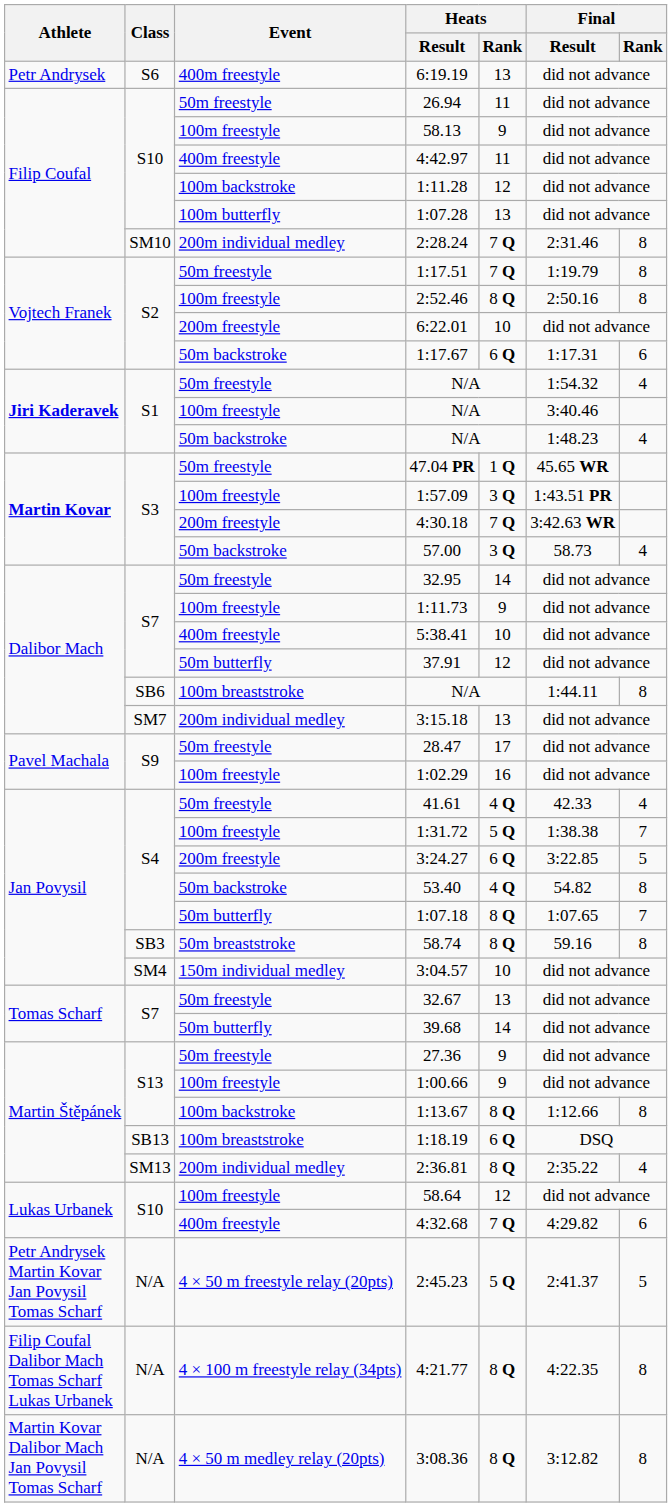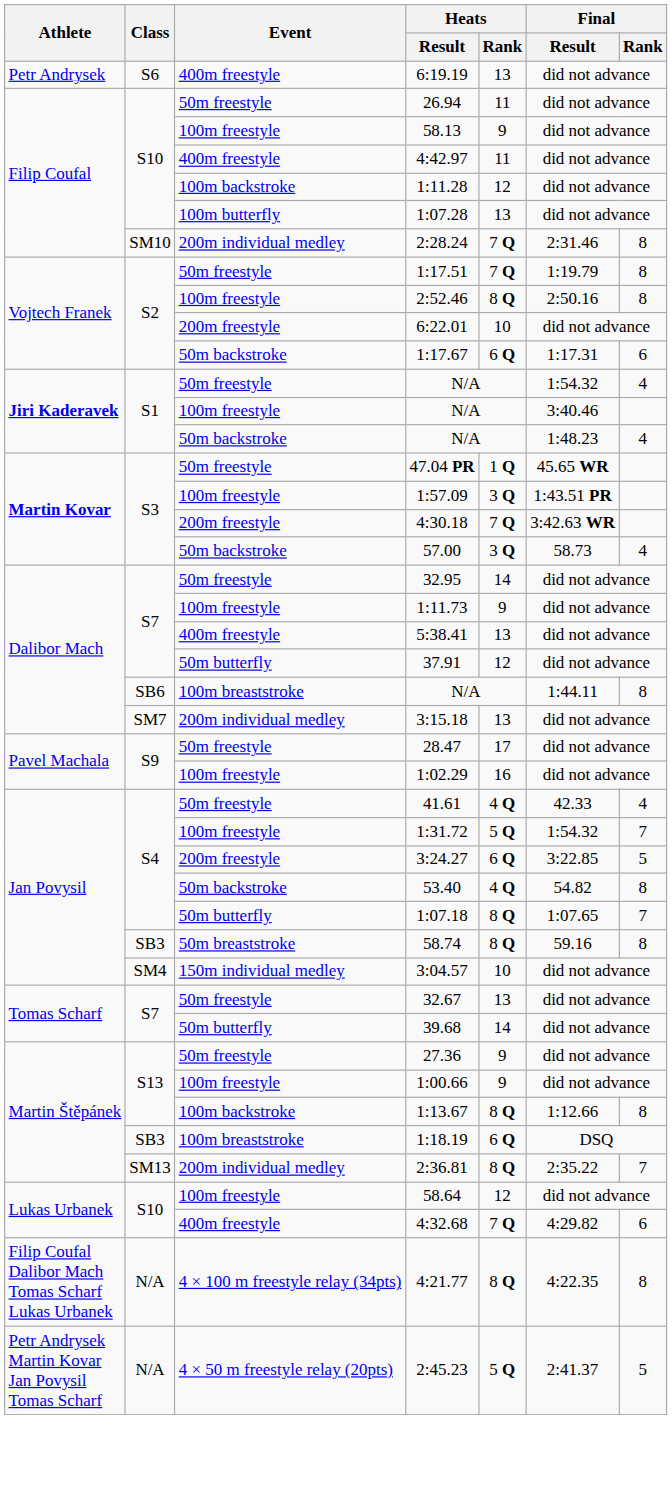 <table class=wikitable style="font-size:90%">
 <tr>
 <th rowspan="2">Athlete</th>
 <th rowspan="2">Class</th>
 <th rowspan="2">Event</th>
 <th colspan="2">Heats</th>
 <th colspan="2">Final</th>
 </tr>
 <tr>
 <th>Result</th>
 <th>Rank</th>
 <th>Result</th>
 <th>Rank</th>
 </tr>
 <tr>
 <td><a href='#'>Petr Andrysek</a></td>
 <td style="text-align:center;">S6</td>
 <td><a href='#'>400m freestyle</a></td>
 <td style="text-align:center;">6:19.19</td>
 <td style="text-align:center;">13</td>
 <td style="text-align:center;" colspan="2">did not advance</td>
 </tr>
 <tr>
 <td rowspan="6"><a href='#'>Filip Coufal</a></td>
 <td rowspan="5" style="text-align:center;">S10</td>
 <td><a href='#'>50m freestyle</a></td>
 <td style="text-align:center;">26.94</td>
 <td style="text-align:center;">11</td>
 <td style="text-align:center;" colspan="2">did not advance</td>
 </tr>
 <tr>
 <td><a href='#'>100m freestyle</a></td>
 <td style="text-align:center;">58.13</td>
 <td style="text-align:center;">9</td>
 <td style="text-align:center;" colspan="2">did not advance</td>
 </tr>
 <tr>
 <td><a href='#'>400m freestyle</a></td>
 <td style="text-align:center;">4:42.97</td>
 <td style="text-align:center;">11</td>
 <td style="text-align:center;" colspan="2">did not advance</td>
 </tr>
 <tr>
 <td><a href='#'>100m backstroke</a></td>
 <td style="text-align:center;">1:11.28</td>
 <td style="text-align:center;">12</td>
 <td style="text-align:center;" colspan="2">did not advance</td>
 </tr>
 <tr>
 <td><a href='#'>100m butterfly</a></td>
 <td style="text-align:center;">1:07.28</td>
 <td style="text-align:center;">13</td>
 <td style="text-align:center;" colspan="2">did not advance</td>
 </tr>
 <tr>
 <td style="text-align:center;">SM10</td>
 <td><a href='#'>200m individual medley</a></td>
 <td style="text-align:center;">2:28.24</td>
 <td style="text-align:center;">7 <strong>Q</strong></td>
 <td style="text-align:center;">2:31.46</td>
 <td style="text-align:center;">8</td>
 </tr>
 <tr>
 <td rowspan="4"><a href='#'>Vojtech Franek</a></td>
 <td rowspan="4" style="text-align:center;">S2</td>
 <td><a href='#'>50m freestyle</a></td>
 <td style="text-align:center;">1:17.51</td>
 <td style="text-align:center;">7 <strong>Q</strong></td>
 <td style="text-align:center;">1:19.79</td>
 <td style="text-align:center;">8</td>
 </tr>
 <tr>
 <td><a href='#'>100m freestyle</a></td>
 <td style="text-align:center;">2:52.46</td>
 <td style="text-align:center;">8 <strong>Q</strong></td>
 <td style="text-align:center;">2:50.16</td>
 <td style="text-align:center;">8</td>
 </tr>
 <tr>
 <td><a href='#'>200m freestyle</a></td>
 <td style="text-align:center;">6:22.01</td>
 <td style="text-align:center;">10</td>
 <td style="text-align:center;" colspan="2">did not advance</td>
 </tr>
 <tr>
 <td><a href='#'>50m backstroke</a></td>
 <td style="text-align:center;">1:17.67</td>
 <td style="text-align:center;">6 <strong>Q</strong></td>
 <td style="text-align:center;">1:17.31</td>
 <td style="text-align:center;">6</td>
 </tr>
 <tr>
 <td rowspan="3"><strong><a href='#'>Jiri Kaderavek</a></strong></td>
 <td rowspan="3" style="text-align:center;">S1</td>
 <td><a href='#'>50m freestyle</a></td>
 <td style="text-align:center;" colspan="2">N/A</td>
 <td style="text-align:center;">1:54.32</td>
 <td style="text-align:center;">4</td>
 </tr>
 <tr>
 <td><a href='#'>100m freestyle</a></td>
 <td style="text-align:center;" colspan="2">N/A</td>
 <td style="text-align:center;">3:40.46</td>
 <td style="text-align:center;"></td>
 </tr>
 <tr>
 <td><a href='#'>50m backstroke</a></td>
 <td style="text-align:center;" colspan="2">N/A</td>
 <td style="text-align:center;">1:48.23</td>
 <td style="text-align:center;">4</td>
 </tr>
 <tr>
 <td rowspan="4"><strong><a href='#'>Martin Kovar</a></strong></td>
 <td rowspan="4" style="text-align:center;">S3</td>
 <td><a href='#'>50m freestyle</a></td>
 <td style="text-align:center;">47.04 <strong>PR</strong></td>
 <td style="text-align:center;">1 <strong>Q</strong></td>
 <td style="text-align:center;">45.65 <strong>WR</strong></td>
 <td style="text-align:center;"></td>
 </tr>
 <tr>
 <td><a href='#'>100m freestyle</a></td>
 <td style="text-align:center;">1:57.09</td>
 <td style="text-align:center;">3 <strong>Q</strong></td>
 <td style="text-align:center;">1:43.51 <strong>PR</strong></td>
 <td style="text-align:center;"></td>
 </tr>
 <tr>
 <td><a href='#'>200m freestyle</a></td>
 <td style="text-align:center;">4:30.18</td>
 <td style="text-align:center;">7 <strong>Q</strong></td>
 <td style="text-align:center;">3:42.63 <strong>WR</strong></td>
 <td style="text-align:center;"></td>
 </tr>
 <tr>
 <td><a href='#'>50m backstroke</a></td>
 <td style="text-align:center;">57.00</td>
 <td style="text-align:center;">3 <strong>Q</strong></td>
 <td style="text-align:center;">58.73</td>
 <td style="text-align:center;">4</td>
 </tr>
 <tr>
 <td rowspan="6"><a href='#'>Dalibor Mach</a></td>
 <td rowspan="4" style="text-align:center;">S7</td>
 <td><a href='#'>50m freestyle</a></td>
 <td style="text-align:center;">32.95</td>
 <td style="text-align:center;">14</td>
 <td style="text-align:center;" colspan="2">did not advance</td>
 </tr>
 <tr>
 <td><a href='#'>100m freestyle</a></td>
 <td style="text-align:center;">1:11.73</td>
 <td style="text-align:center;">9</td>
 <td style="text-align:center;" colspan="2">did not advance</td>
 </tr>
 <tr>
 <td><a href='#'>400m freestyle</a></td>
 <td style="text-align:center;">5:38.41</td>
-<td style="text-align:center;">10</td>
+<td style="text-align:center;">13</td>
 <td style="text-align:center;" colspan="2">did not advance</td>
 </tr>
 <tr>
 <td><a href='#'>50m butterfly</a></td>
 <td style="text-align:center;">37.91</td>
 <td style="text-align:center;">12</td>
 <td style="text-align:center;" colspan="2">did not advance</td>
 </tr>
 <tr>
 <td style="text-align:center;">SB6</td>
 <td><a href='#'>100m breaststroke</a></td>
 <td style="text-align:center;" colspan="2">N/A</td>
 <td style="text-align:center;">1:44.11</td>
 <td style="text-align:center;">8</td>
 </tr>
 <tr>
 <td style="text-align:center;">SM7</td>
 <td><a href='#'>200m individual medley</a></td>
 <td style="text-align:center;">3:15.18</td>
 <td style="text-align:center;">13</td>
 <td style="text-align:center;" colspan="2">did not advance</td>
 </tr>
 <tr>
 <td rowspan="2"><a href='#'>Pavel Machala</a></td>
 <td rowspan="2" style="text-align:center;">S9</td>
 <td><a href='#'>50m freestyle</a></td>
 <td style="text-align:center;">28.47</td>
 <td style="text-align:center;">17</td>
 <td style="text-align:center;" colspan="2">did not advance</td>
 </tr>
 <tr>
 <td><a href='#'>100m freestyle</a></td>
 <td style="text-align:center;">1:02.29</td>
 <td style="text-align:center;">16</td>
 <td style="text-align:center;" colspan="2">did not advance</td>
 </tr>
 <tr>
 <td rowspan="7"><a href='#'>Jan Povysil</a></td>
 <td rowspan="5" style="text-align:center;">S4</td>
 <td><a href='#'>50m freestyle</a></td>
 <td style="text-align:center;">41.61</td>
 <td style="text-align:center;">4 <strong>Q</strong></td>
 <td style="text-align:center;">42.33</td>
 <td style="text-align:center;">4</td>
 </tr>
 <tr>
 <td><a href='#'>100m freestyle</a></td>
 <td style="text-align:center;">1:31.72</td>
 <td style="text-align:center;">5 <strong>Q</strong></td>
-<td style="text-align:center;">1:38.38</td>
+<td style="text-align:center;">1:54.32</td>
 <td style="text-align:center;">7</td>
 </tr>
 <tr>
 <td><a href='#'>200m freestyle</a></td>
 <td style="text-align:center;">3:24.27</td>
 <td style="text-align:center;">6 <strong>Q</strong></td>
 <td style="text-align:center;">3:22.85</td>
 <td style="text-align:center;">5</td>
 </tr>
 <tr>
 <td><a href='#'>50m backstroke</a></td>
 <td style="text-align:center;">53.40</td>
 <td style="text-align:center;">4 <strong>Q</strong></td>
 <td style="text-align:center;">54.82</td>
 <td style="text-align:center;">8</td>
 </tr>
 <tr>
 <td><a href='#'>50m butterfly</a></td>
 <td style="text-align:center;">1:07.18</td>
 <td style="text-align:center;">8 <strong>Q</strong></td>
 <td style="text-align:center;">1:07.65</td>
 <td style="text-align:center;">7</td>
 </tr>
 <tr>
 <td style="text-align:center;">SB3</td>
 <td><a href='#'>50m breaststroke</a></td>
 <td style="text-align:center;">58.74</td>
 <td style="text-align:center;">8 <strong>Q</strong></td>
 <td style="text-align:center;">59.16</td>
 <td style="text-align:center;">8</td>
 </tr>
 <tr>
 <td style="text-align:center;">SM4</td>
 <td><a href='#'>150m individual medley</a></td>
 <td style="text-align:center;">3:04.57</td>
 <td style="text-align:center;">10</td>
 <td style="text-align:center;" colspan="2">did not advance</td>
 </tr>
 <tr>
 <td rowspan="2"><a href='#'>Tomas Scharf</a></td>
 <td rowspan="2" style="text-align:center;">S7</td>
 <td><a href='#'>50m freestyle</a></td>
 <td style="text-align:center;">32.67</td>
 <td style="text-align:center;">13</td>
 <td style="text-align:center;" colspan="2">did not advance</td>
 </tr>
 <tr>
 <td><a href='#'>50m butterfly</a></td>
 <td style="text-align:center;">39.68</td>
 <td style="text-align:center;">14</td>
 <td style="text-align:center;" colspan="2">did not advance</td>
 </tr>
 <tr>
 <td rowspan="5"><a href='#'>Martin Štěpánek</a></td>
 <td rowspan="3" style="text-align:center;">S13</td>
 <td><a href='#'>50m freestyle</a></td>
 <td style="text-align:center;">27.36</td>
 <td style="text-align:center;">9</td>
 <td style="text-align:center;" colspan="2">did not advance</td>
 </tr>
 <tr>
 <td><a href='#'>100m freestyle</a></td>
 <td style="text-align:center;">1:00.66</td>
 <td style="text-align:center;">9</td>
 <td style="text-align:center;" colspan="2">did not advance</td>
 </tr>
 <tr>
 <td><a href='#'>100m backstroke</a></td>
 <td style="text-align:center;">1:13.67</td>
 <td style="text-align:center;">8 <strong>Q</strong></td>
 <td style="text-align:center;">1:12.66</td>
 <td style="text-align:center;">8</td>
 </tr>
 <tr>
-<td style="text-align:center;">SB13</td>
+<td style="text-align:center;">SB3</td>
 <td><a href='#'>100m breaststroke</a></td>
 <td style="text-align:center;">1:18.19</td>
 <td style="text-align:center;">6 <strong>Q</strong></td>
 <td style="text-align:center;" colspan="2">DSQ</td>
 </tr>
 <tr>
 <td style="text-align:center;">SM13</td>
 <td><a href='#'>200m individual medley</a></td>
 <td style="text-align:center;">2:36.81</td>
 <td style="text-align:center;">8 <strong>Q</strong></td>
 <td style="text-align:center;">2:35.22</td>
-<td style="text-align:center;">4</td>
+<td style="text-align:center;">7</td>
 </tr>
 <tr>
 <td rowspan="2"><a href='#'>Lukas Urbanek</a></td>
 <td rowspan="2" style="text-align:center;">S10</td>
 <td><a href='#'>100m freestyle</a></td>
 <td style="text-align:center;">58.64</td>
 <td style="text-align:center;">12</td>
 <td style="text-align:center;" colspan="2">did not advance</td>
 </tr>
 <tr>
 <td><a href='#'>400m freestyle</a></td>
 <td style="text-align:center;">4:32.68</td>
 <td style="text-align:center;">7 <strong>Q</strong></td>
 <td style="text-align:center;">4:29.82</td>
 <td style="text-align:center;">6</td>
 </tr>
 <tr>
-<td><a href='#'>Petr Andrysek</a><br> <a href='#'>Martin Kovar</a><br> <a href='#'>Jan Povysil</a><br> <a href='#'>Tomas Scharf</a></td>
-<td style="text-align:center;">N/A</td>
-<td><a href='#'>4 × 50 m freestyle relay (20pts)</a></td>
-<td style="text-align:center;">2:45.23</td>
-<td style="text-align:center;">5 <strong>Q</strong></td>
-<td style="text-align:center;">2:41.37</td>
-<td style="text-align:center;">5</td>
-</tr>
-<tr>
 <td><a href='#'>Filip Coufal</a><br> <a href='#'>Dalibor Mach</a><br> <a href='#'>Tomas Scharf</a><br> <a href='#'>Lukas Urbanek</a></td>
 <td style="text-align:center;">N/A</td>
 <td><a href='#'>4 × 100 m freestyle relay (34pts)</a></td>
 <td style="text-align:center;">4:21.77</td>
 <td style="text-align:center;">8 <strong>Q</strong></td>
 <td style="text-align:center;">4:22.35</td>
 <td style="text-align:center;">8</td>
 </tr>
 <tr>
-<td><a href='#'>Martin Kovar</a><br> <a href='#'>Dalibor Mach</a><br> <a href='#'>Jan Povysil</a><br> <a href='#'>Tomas Scharf</a></td>
+<td><a href='#'>Petr Andrysek</a><br> <a href='#'>Martin Kovar</a><br> <a href='#'>Jan Povysil</a><br> <a href='#'>Tomas Scharf</a></td>
 <td style="text-align:center;">N/A</td>
-<td><a href='#'>4 × 50 m medley relay (20pts)</a></td>
-<td style="text-align:center;">3:08.36</td>
-<td style="text-align:center;">8 <strong>Q</strong></td>
-<td style="text-align:center;">3:12.82</td>
-<td style="text-align:center;">8</td>
+<td><a href='#'>4 × 50 m freestyle relay (20pts)</a></td>
+<td style="text-align:center;">2:45.23</td>
+<td style="text-align:center;">5 <strong>Q</strong></td>
+<td style="text-align:center;">2:41.37</td>
+<td style="text-align:center;">5</td>
 </tr>
 </table>
